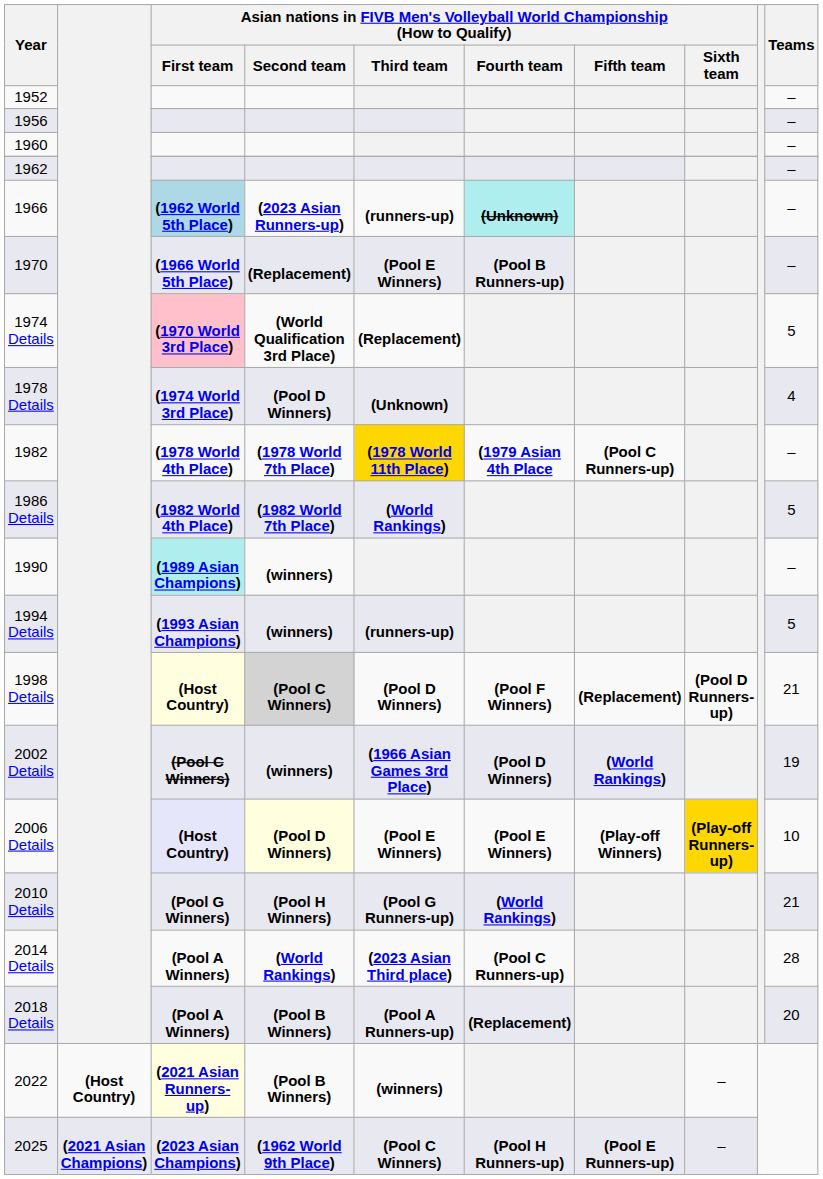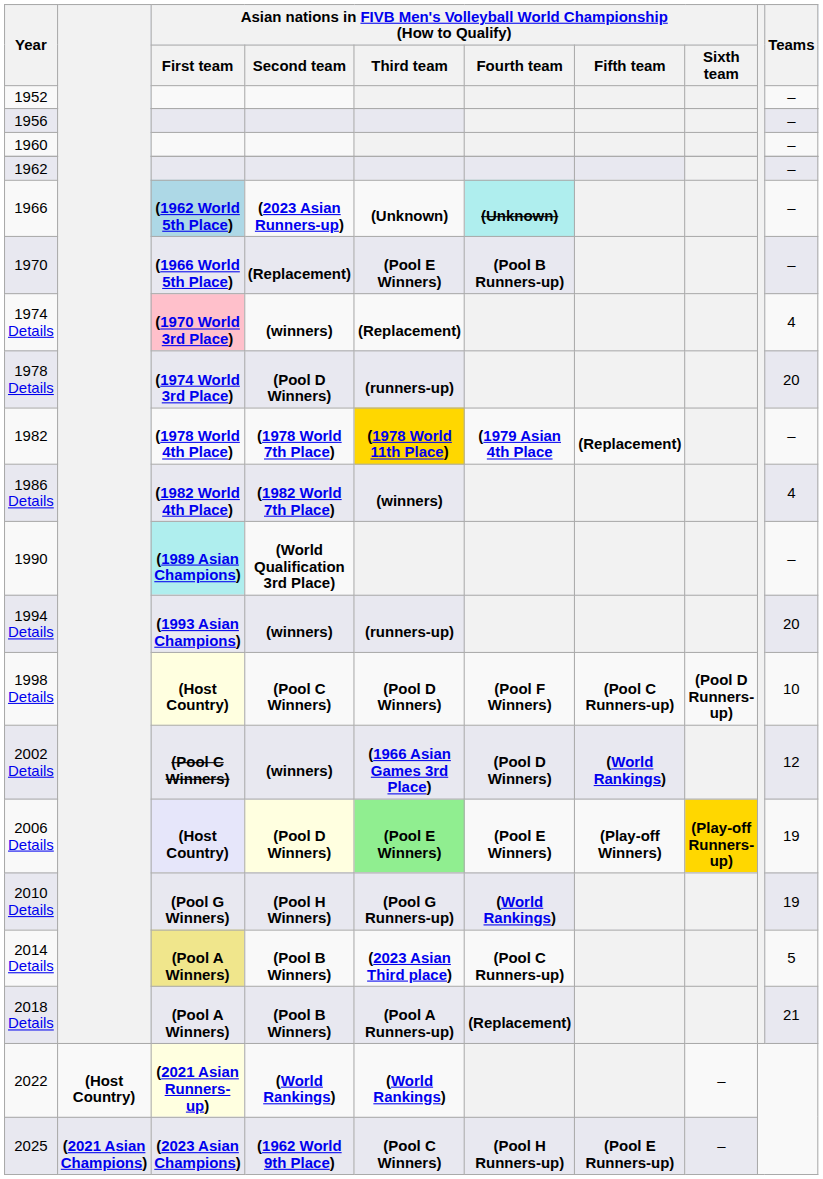 <table class="wikitable" style="font-size:90%; width: 95%; text-align: center;">
 <tr bgcolor=#c1d8ff>
 <th rowspan=2 width=6%>Year</th>
 <th width=1% rowspan=22 bgcolor=ffffff></th>
 <th colspan=6 align=center>Asian nations in <a href='#'>FIVB Men's Volleyball World Championship</a><br><strong>(How to Qualify)</strong></th>
 <th width=1% rowspan=22 bgcolor=#ffffff></th>
 <th rowspan=2 width=5%>Teams</th>
 </tr>
 <tr bgcolor=#efefef>
 <th width=13%>First team</th>
 <th width=13%>Second team</th>
 <th width=13%>Third team</th>
 <th width=13%>Fourth team</th>
 <th width=13%>Fifth team</th>
 <th width=13%>Sixth team</th>
 </tr>
 <tr>
 <td>1952</td>
 <td></td>
 <td></td>
 <th></th>
 <th></th>
 <th></th>
 <th></th>
 <td>–</td>
 </tr>
 <tr>
 </tr>
 <tr bgcolor=#E8E8F0>
 <td>1956</td>
 <td></td>
 <td></td>
 <td></td>
 <th></th>
 <th></th>
 <th></th>
 <td>–</td>
 </tr>
 <tr>
 <td>1960</td>
 <td><s></s><br></td>
 <td></td>
 <th></th>
 <th></th>
 <th></th>
 <th></th>
 <td>–</td>
 </tr>
 <tr>
 </tr>
 <tr bgcolor=#E8E8F0>
 <td>1962</td>
 <td></td>
 <td><s></s><br></td>
 <td></td>
 <td></td>
 <td></td>
 <th></th>
 <td>–</td>
 </tr>
 <tr>
 <td>1966</td>
 <td style="background: lightblue;"><br><strong>(<a href='#'>1962 World 5th Place</a>)</strong></td>
 <td><br><strong>(<a href='#'>2023 Asian Runners-up</a>)</strong></td>
-<td><br><strong>(runners-up)</strong></td>
+<td><br><strong>(Unknown)</strong></td>
 <td style="background: paleturquoise;"><s><br><strong>(Unknown)</strong></s> </td>
 <th></th>
 <th></th>
 <td>–</td>
 </tr>
 <tr bgcolor=#E8E8F0>
 <td>1970</td>
 <td><br><strong>(<a href='#'>1966 World 5th Place</a>)</strong></td>
 <td><br><strong>(Replacement)</strong> </td>
 <td><br><strong>(Pool E Winners)</strong></td>
 <td><br><strong>(Pool B Runners-up)</strong></td>
 <th></th>
 <th></th>
 <td>–</td>
 </tr>
 <tr>
 <td>1974<br><a href='#'>Details</a></td>
 <td style="background: pink;"><br><strong>(<a href='#'>1970 World 3rd Place</a>)</strong></td>
-<td><br><strong>(World Qualification 3rd Place)</strong></td>
+<td><br><strong>(winners)</strong></td>
 <td><br><strong>(Replacement)</strong> </td>
 <th></th>
 <th></th>
 <th></th>
-<td>5</td>
+<td>4</td>
 </tr>
 <tr bgcolor=#E8E8F0>
 <td>1978<br><a href='#'>Details</a></td>
 <td><br><strong>(<a href='#'>1974 World 3rd Place</a>)</strong></td>
 <td><br><strong>(Pool D Winners)</strong></td>
-<td><br><strong>(Unknown)</strong></td>
+<td><br><strong>(runners-up)</strong></td>
 <th></th>
 <th></th>
 <th></th>
-<td>4</td>
+<td>20</td>
 </tr>
 <tr>
 <td>1982</td>
 <td><br><strong>(<a href='#'>1978 World 4th Place</a>)</strong></td>
 <td><br><strong>(<a href='#'>1978 World 7th Place</a>)</strong></td>
 <td style="background: gold;"><br><strong>(<a href='#'>1978 World 11th Place</a>)</strong></td>
 <td><br><strong>(<a href='#'>1979 Asian 4th Place</a></strong></td>
-<td><br><strong>(Pool C Runners-up)</strong></td>
+<td><br><strong>(Replacement)</strong> </td>
 <th></th>
 <td>–</td>
 </tr>
 <tr bgcolor=#E8E8F0>
 <td>1986<br><a href='#'>Details</a></td>
 <td><br><strong>(<a href='#'>1982 World 4th Place</a>)</strong></td>
 <td><br><strong>(<a href='#'>1982 World 7th Place</a>)</strong></td>
-<td><br><strong>(<a href='#'>World Rankings</a>)</strong></td>
+<td><br><strong>(winners)</strong></td>
 <th></th>
 <th></th>
 <th></th>
-<td>5</td>
+<td>4</td>
 </tr>
 <tr>
 <td>1990</td>
 <td style="background: paleturquoise;"><br><strong>(<a href='#'>1989 Asian Champions</a>)</strong></td>
-<td><br><strong>(winners)</strong></td>
+<td><br><strong>(World Qualification 3rd Place)</strong></td>
 <th></th>
 <th></th>
 <th></th>
 <th></th>
 <td>–</td>
 </tr>
 <tr bgcolor=#E8E8F0>
 <td>1994<br><a href='#'>Details</a></td>
 <td><br><strong>(<a href='#'>1993 Asian Champions</a>)</strong></td>
 <td><br><strong>(winners)</strong></td>
 <td><br><strong>(runners-up)</strong></td>
 <th></th>
 <th></th>
 <th></th>
-<td>5</td>
+<td>20</td>
 </tr>
 <tr>
 <td>1998<br><a href='#'>Details</a></td>
 <td style="background: lightyellow;"><br><strong>(Host Country)</strong></td>
-<td style="background: lightgrey;"><br><strong>(Pool C Winners)</strong></td>
+<td><br><strong>(Pool C Winners)</strong></td>
 <td><br><strong>(Pool D Winners)</strong></td>
 <td><br><strong>(Pool F Winners)</strong></td>
-<td><br><strong>(Replacement)</strong> </td>
+<td><br><strong>(Pool C Runners-up)</strong></td>
 <td><br><strong>(Pool D Runners-up)</strong></td>
-<td>21</td>
+<td>10</td>
 </tr>
 <tr bgcolor=#E8E8F0>
 <td>2002<br><a href='#'>Details</a></td>
 <td><s><br><strong>(Pool C Winners)</strong></s> </td>
 <td><br><strong>(winners)</strong></td>
 <td><br><strong>(<a href='#'>1966 Asian Games 3rd Place</a>)</strong></td>
 <td><br><strong>(Pool D Winners)</strong></td>
 <td><br><strong>(<a href='#'>World Rankings</a>)</strong></td>
 <th></th>
-<td>19</td>
+<td>12</td>
 </tr>
 <tr>
 <td>2006<br><a href='#'>Details</a></td>
 <td style="background: lavender;"><br><strong>(Host Country)</strong></td>
 <td style="background: lightyellow;"><br><strong>(Pool D Winners)</strong></td>
-<td><br><strong>(Pool E Winners)</strong></td>
+<td style="background: lightgreen;"><br><strong>(Pool E Winners)</strong></td>
 <td><br><strong>(Pool E Winners)</strong></td>
 <td><br><strong>(Play-off Winners)</strong></td>
 <td style="background: gold;"><br><strong>(Play-off Runners-up)</strong></td>
-<td>10</td>
+<td>19</td>
 </tr>
 <tr bgcolor=#E8E8F0>
 <td>2010<br><a href='#'>Details</a></td>
 <td><br><strong>(Pool G Winners)</strong></td>
 <td><br><strong>(Pool H Winners)</strong></td>
 <td><br><strong>(Pool G Runners-up)</strong></td>
 <td><br><strong>(<a href='#'>World Rankings</a>)</strong></td>
 <th></th>
 <th></th>
-<td>21</td>
+<td>19</td>
 </tr>
 <tr>
 <td>2014<br><a href='#'>Details</a></td>
-<td><br><strong>(Pool A Winners)</strong></td>
-<td><br><strong>(<a href='#'>World Rankings</a>)</strong></td>
+<td style="background: khaki;"><br><strong>(Pool A Winners)</strong></td>
+<td><br><strong>(Pool B Winners)</strong></td>
 <td><br><strong>(<a href='#'>2023 Asian Third place</a>)</strong></td>
 <td><br><strong>(Pool C Runners-up)</strong></td>
 <th></th>
 <th></th>
-<td>28</td>
+<td>5</td>
 </tr>
 <tr bgcolor=#E8E8F0>
 <td>2018<br><a href='#'>Details</a></td>
 <td><br><strong>(Pool A Winners)</strong></td>
 <td><br><strong>(Pool B Winners)</strong></td>
 <td><br><strong>(Pool A Runners-up)</strong></td>
 <td><br><strong>(Replacement)</strong> </td>
 <th></th>
 <th></th>
-<td>20</td>
+<td>21</td>
 </tr>
 <tr>
 <td>2022</td>
 <td><br><strong>(Host Country)</strong></td>
 <td style="background: lightyellow;"><br><strong>(<a href='#'>2021 Asian Runners-up</a>)</strong></td>
-<td><br><strong>(Pool B Winners)</strong></td>
-<td><br><strong>(winners)</strong></td>
+<td><br><strong>(<a href='#'>World Rankings</a>)</strong></td>
+<td><br><strong>(<a href='#'>World Rankings</a>)</strong></td>
 <th></th>
 <th></th>
 <td>–</td>
 </tr>
 <tr bgcolor=#E8E8F0>
 <td>2025</td>
 <td><br><strong>(<a href='#'>2021 Asian Champions</a>)</strong></td>
 <td><br><strong>(<a href='#'>2023 Asian Champions</a>)</strong></td>
 <td><br><strong>(<a href='#'>1962 World 9th Place</a>)</strong></td>
 <td><br><strong>(Pool C Winners)</strong></td>
 <td><br><strong>(Pool H Runners-up)</strong></td>
 <td><br><strong>(Pool E Runners-up)</strong></td>
 <td>–</td>
 </tr>
 </table>
